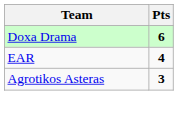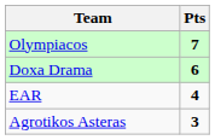 <table class="wikitable" style="text-align: center;">
 <tr>
 <th width=165>Team</th>
 <th width=20>Pts</th>
+</tr>
+<tr bgcolor="#ccffcc">
+<td align=left><a href='#'>Olympiacos</a></td>
+<td><strong>7</strong></td>
 </tr>
 <tr bgcolor="#ccffcc">
 <td align=left><a href='#'>Doxa Drama</a></td>
 <td><strong>6</strong></td>
 </tr>
 <tr>
 <td align=left><a href='#'>EAR</a></td>
 <td><strong>4</strong></td>
 </tr>
 <tr>
 <td align=left><a href='#'>Agrotikos Asteras</a></td>
 <td><strong>3</strong></td>
 </tr>
 </table>
